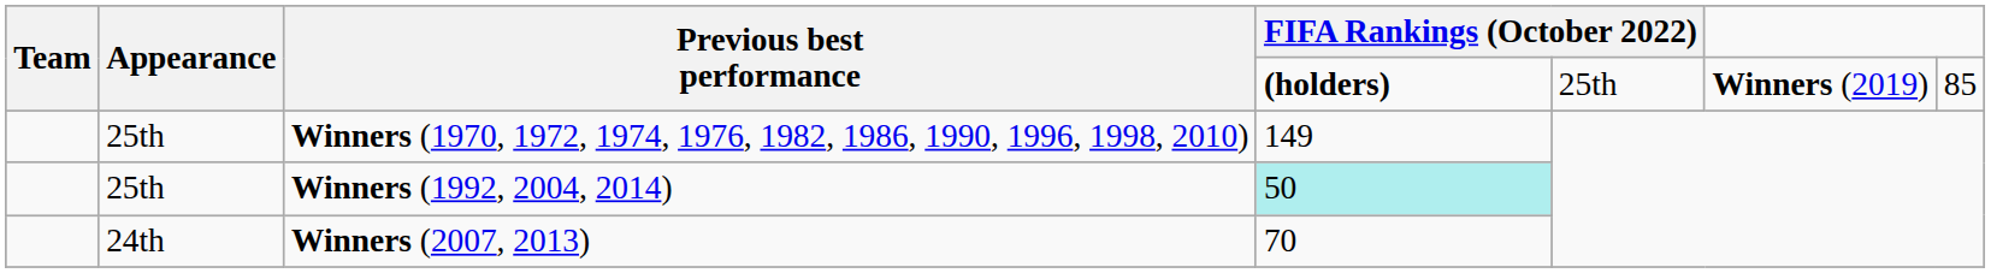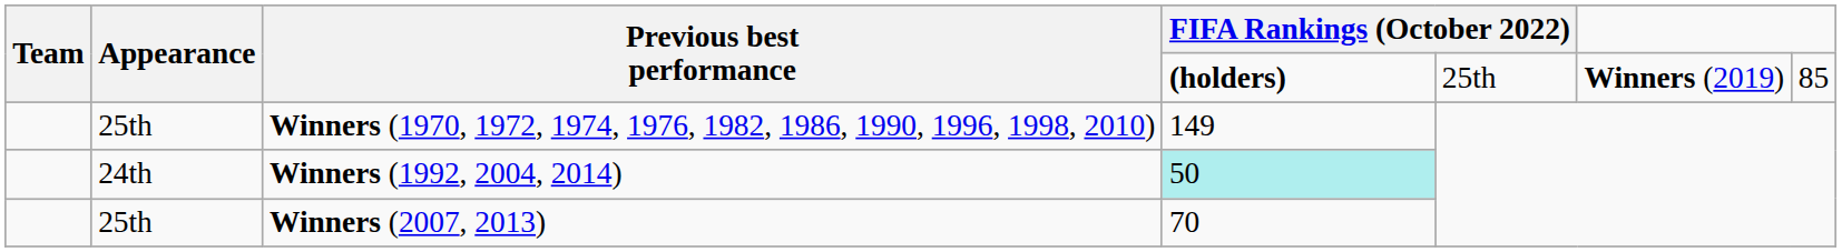 <table class="wikitable sortable">
 <tr>
 <th rowspan=2>Team</th>
 <th rowspan=2>Appearance</th>
 <th rowspan=2>Previous best<br>performance</th>
 <th colspan=2><a href='#'>FIFA Rankings</a> (October 2022)</th>
 </tr>
 <tr>
 <td> <strong>(holders)</strong></td>
 <td data-sort-value="12">25th</td>
 <td data-sort-value="7.2"><strong>Winners</strong> (<a href='#'>2019</a>)</td>
 <td>85</td>
 </tr>
 <tr>
 <td></td>
 <td data-sort-value="12">25th</td>
 <td data-sort-value="7.2"><strong>Winners</strong> (<a href='#'>1970</a>, <a href='#'>1972</a>, <a href='#'>1974</a>, <a href='#'>1976</a>, <a href='#'>1982</a>, <a href='#'>1986</a>, <a href='#'>1990</a>, <a href='#'>1996</a>, <a href='#'>1998</a>, <a href='#'>2010</a>)</td>
 <td>149</td>
 </tr>
 <tr>
 <td></td>
-<td data-sort-value="12">25th</td>
+<td data-sort-value="12">24th</td>
 <td data-sort-value="7.2"><strong>Winners</strong> (<a href='#'>1992</a>, <a href='#'>2004</a>, <a href='#'>2014</a>)</td>
 <td style="background: paleturquoise;">50</td>
 </tr>
 <tr>
 <td></td>
-<td data-sort-value="12">24th</td>
+<td data-sort-value="12">25th</td>
 <td data-sort-value="7.2"><strong>Winners</strong> (<a href='#'>2007</a>, <a href='#'>2013</a>)</td>
 <td>70</td>
 </tr>
 </table>
